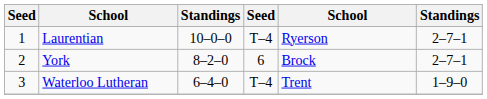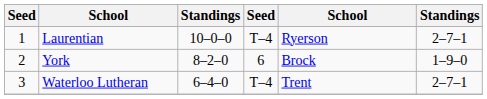 <table class="wikitable">
 <tr>
 <th>Seed</th>
 <th style="width:150px">School</th>
 <th>Standings</th>
 <th>Seed</th>
 <th style="width:150px">School</th>
 <th>Standings</th>
 </tr>
 <tr>
 <td align=center>1</td>
 <td><a href='#'>Laurentian</a></td>
 <td align=center>10–0–0</td>
 <td align=center>T–4</td>
 <td><a href='#'>Ryerson</a></td>
 <td align=center>2–7–1</td>
 </tr>
 <tr>
 <td align=center>2</td>
 <td><a href='#'>York</a></td>
 <td align=center>8–2–0</td>
 <td align=center>6</td>
 <td><a href='#'>Brock</a></td>
-<td align=center>2–7–1</td>
+<td align=center>1–9–0</td>
 </tr>
 <tr>
 <td align=center>3</td>
 <td><a href='#'>Waterloo Lutheran</a></td>
 <td align=center>6–4–0</td>
 <td align=center>T–4</td>
 <td><a href='#'>Trent</a></td>
-<td align=center>1–9–0</td>
+<td align=center>2–7–1</td>
 </tr>
 <tr>
 </tr>
 </table>
